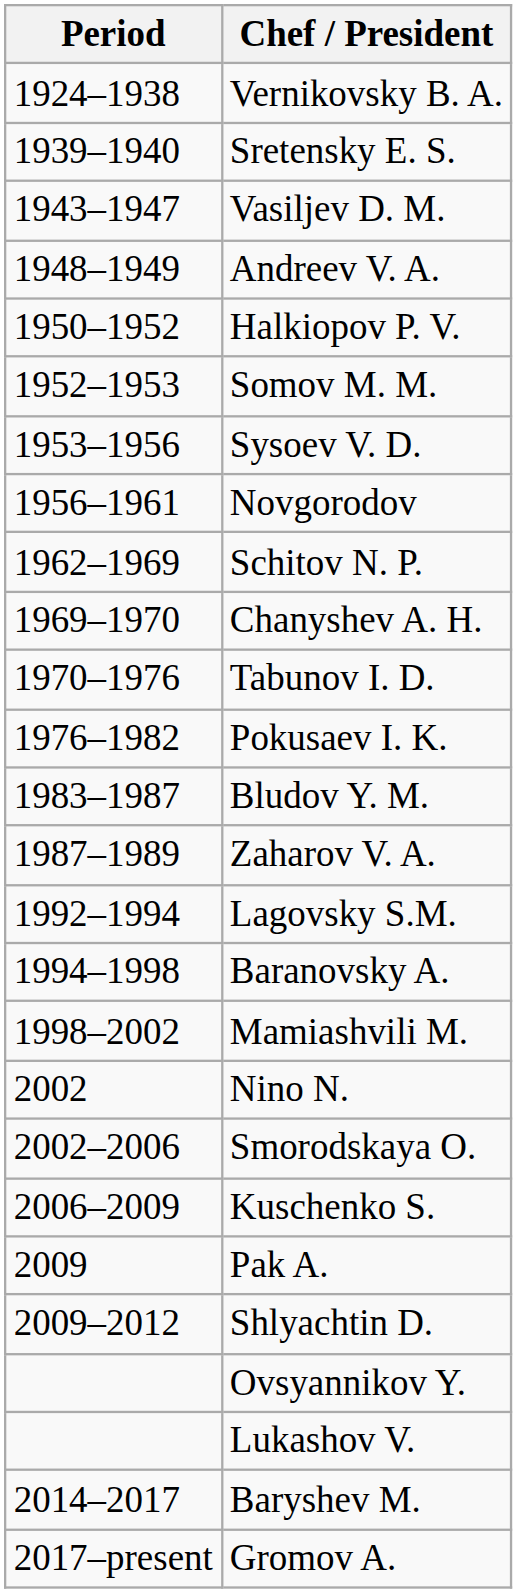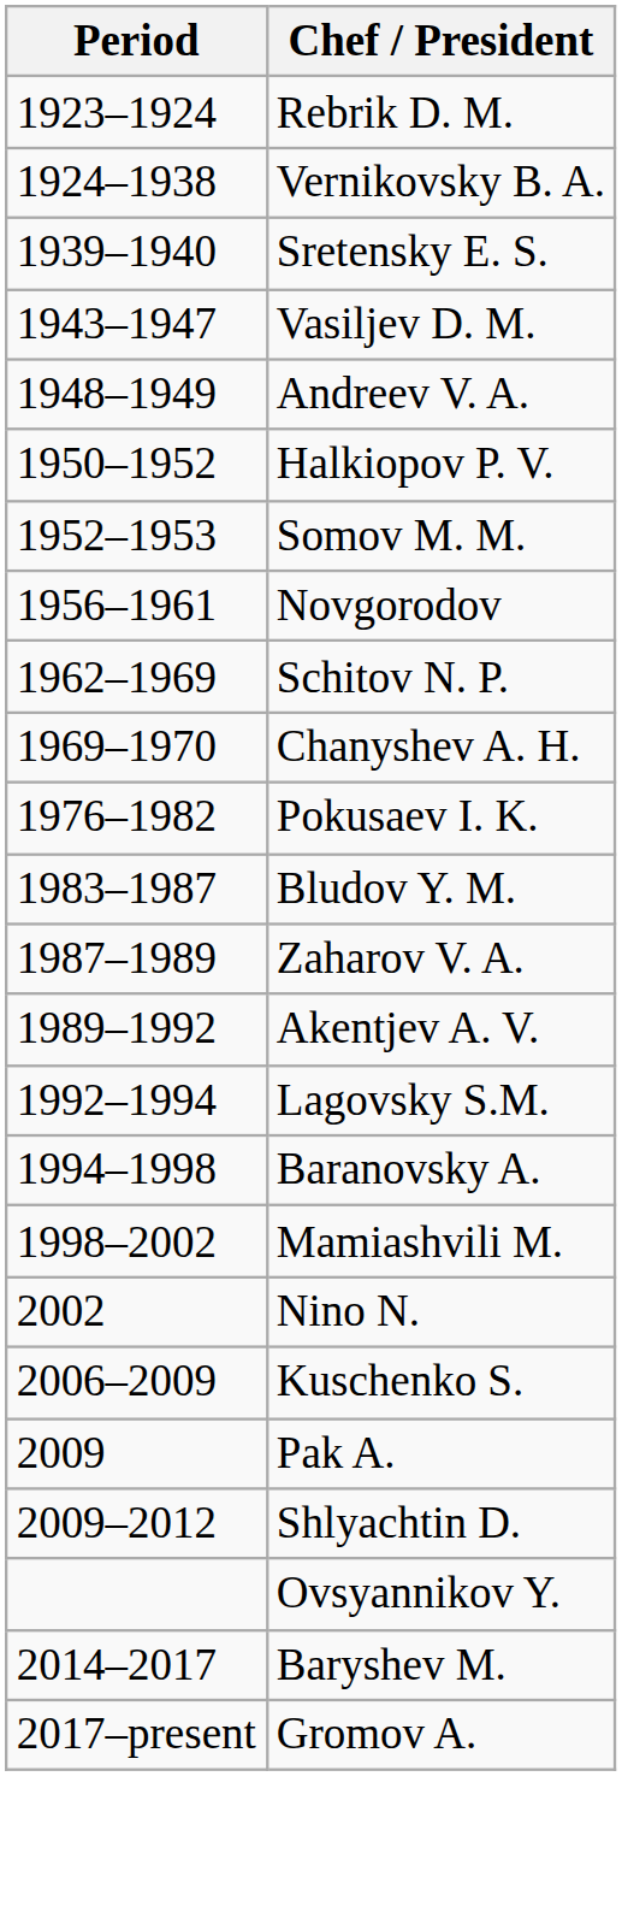 <table class="wikitable">
 <tr>
 <th>Period</th>
 <th>Chef / President</th>
+</tr>
+<tr>
+<td>1923–1924</td>
+<td> Rebrik D. M.</td>
 </tr>
 <tr>
 <td>1924–1938</td>
 <td> Vernikovsky B. A.</td>
 </tr>
 <tr>
 <td>1939–1940</td>
 <td> Sretensky E. S.</td>
 </tr>
 <tr>
 <td>1943–1947</td>
 <td> Vasiljev D. M.</td>
 </tr>
 <tr>
 <td>1948–1949</td>
 <td> Andreev V. A.</td>
 </tr>
 <tr>
 <td>1950–1952</td>
 <td> Halkiopov P. V.</td>
 </tr>
 <tr>
 <td>1952–1953</td>
 <td> Somov M. M.</td>
 </tr>
 <tr>
-<td>1953–1956</td>
-<td> Sysoev V. D.</td>
-</tr>
-<tr>
 <td>1956–1961</td>
 <td> Novgorodov</td>
 </tr>
 <tr>
 <td>1962–1969</td>
 <td> Schitov N. P.</td>
 </tr>
 <tr>
 <td>1969–1970</td>
 <td> Chanyshev A. H.</td>
 </tr>
 <tr>
-<td>1970–1976</td>
-<td> Tabunov I. D.</td>
-</tr>
-<tr>
 <td>1976–1982</td>
 <td> Pokusaev I. K.</td>
 </tr>
 <tr>
 <td>1983–1987</td>
 <td> Bludov Y. M.</td>
 </tr>
 <tr>
 <td>1987–1989</td>
 <td> Zaharov V. A.</td>
+</tr>
+<tr>
+<td>1989–1992</td>
+<td> Akentjev A. V.</td>
 </tr>
 <tr>
 <td>1992–1994</td>
 <td> Lagovsky S.M.</td>
 </tr>
 <tr>
 <td>1994–1998</td>
 <td> Baranovsky A.</td>
 </tr>
 <tr>
 <td>1998–2002</td>
 <td> Mamiashvili M.</td>
 </tr>
 <tr>
 <td>2002</td>
 <td> Nino N.</td>
 </tr>
 <tr>
-<td>2002–2006</td>
-<td> Smorodskaya O.</td>
-</tr>
-<tr>
 <td>2006–2009</td>
 <td> Kuschenko S.</td>
 </tr>
 <tr>
 <td>2009</td>
 <td> Pak A.</td>
 </tr>
 <tr>
 <td>2009–2012</td>
 <td> Shlyachtin D.</td>
 </tr>
 <tr>
 <td></td>
 <td> Ovsyannikov Y.</td>
 </tr>
 <tr>
-<td></td>
-<td> Lukashov V.</td>
-</tr>
-<tr>
 <td>2014–2017</td>
 <td> Baryshev M.</td>
 </tr>
 <tr>
 <td>2017–present</td>
 <td> Gromov A.</td>
 </tr>
 </table>
